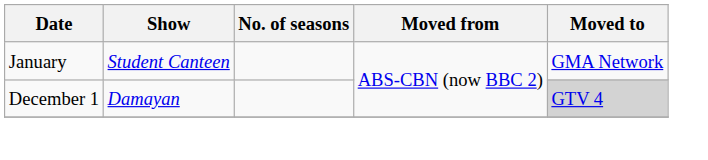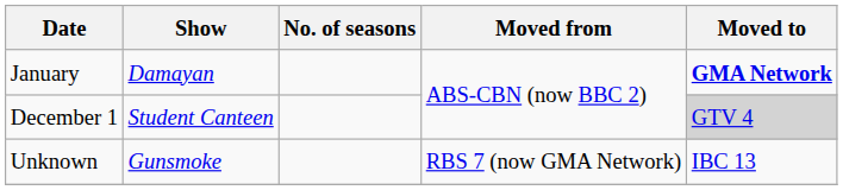 <table class="wikitable" style="text-align:left; line-height:25px; width:auto;">
 <tr>
 <th>Date</th>
 <th>Show</th>
 <th>No. of seasons</th>
 <th>Moved from</th>
 <th>Moved to</th>
 </tr>
 <tr>
 <td>January</td>
-<td><em><a href='#'>Student Canteen</a></em></td>
+<td><em><a href='#'>Damayan</a></em></td>
 <td></td>
 <td rowspan="2"><a href='#'>ABS-CBN</a> (now <a href='#'>BBC 2</a>)</td>
-<td><a href='#'>GMA Network</a></td>
+<td><strong><a href='#'>GMA Network</a></strong></td>
 </tr>
 <tr>
 <td>December 1</td>
-<td><em><a href='#'>Damayan</a></em></td>
+<td><em><a href='#'>Student Canteen</a></em></td>
 <td></td>
 <td style="background: lightgrey;"><a href='#'>GTV 4</a></td>
 </tr>
 <tr>
+<td>Unknown</td>
+<td><em><a href='#'>Gunsmoke</a></em></td>
+<td></td>
+<td><a href='#'>RBS 7</a> (now GMA Network)</td>
+<td><a href='#'>IBC 13</a></td>
+</tr>
+<tr>
 </tr>
 </table>
